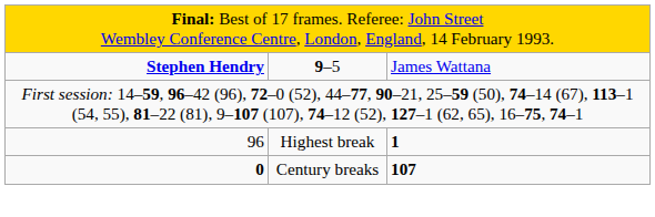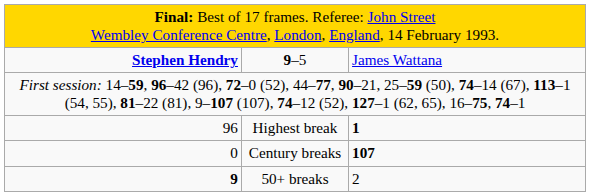 <table class="wikitable" style="font-size: 95%; margin: 1em auto 1em auto;">
 <tr>
 <td colspan="3" align="center" bgcolor="#ffd700"><strong>Final:</strong> Best of 17 frames. Referee: <a href='#'>John Street</a> <br> <a href='#'>Wembley Conference Centre</a>, <a href='#'>London</a>, <a href='#'>England</a>, 14 February 1993.</td>
 </tr>
 <tr>
 <td width="230" align="right"><strong><a href='#'>Stephen Hendry</a></strong><br></td>
 <td width="100" align="center"><strong>9</strong>–5</td>
 <td width="230"><a href='#'>James Wattana</a><br></td>
 </tr>
 <tr>
 <td colspan="3" align="center" style="font-size: 100%"><em>First session:</em> 14–<strong>59</strong>, <strong>96</strong>–42 (96), <strong>72</strong>–0 (52), 44–<strong>77</strong>, <strong>90</strong>–21, 25–<strong>59</strong> (50), <strong>74</strong>–14 (67), <strong>113</strong>–1 (54, 55), <strong>81</strong>–22 (81), 9–<strong>107</strong> (107), <strong>74</strong>–12 (52), <strong>127</strong>–1 (62, 65), 16–<strong>75</strong>, <strong>74</strong>–1</td>
 </tr>
 <tr>
 <td align="right">96</td>
 <td align="center">Highest break</td>
 <td><strong>1</strong></td>
 </tr>
 <tr>
-<td align="right"><strong>0</strong></td>
+<td align="right">0</td>
 <td align="center">Century breaks</td>
 <td><strong>107</strong></td>
 </tr>
+<tr>
+<td align="right"><strong>9</strong></td>
+<td align="center">50+ breaks</td>
+<td>2</td>
+</tr>
 </table>
